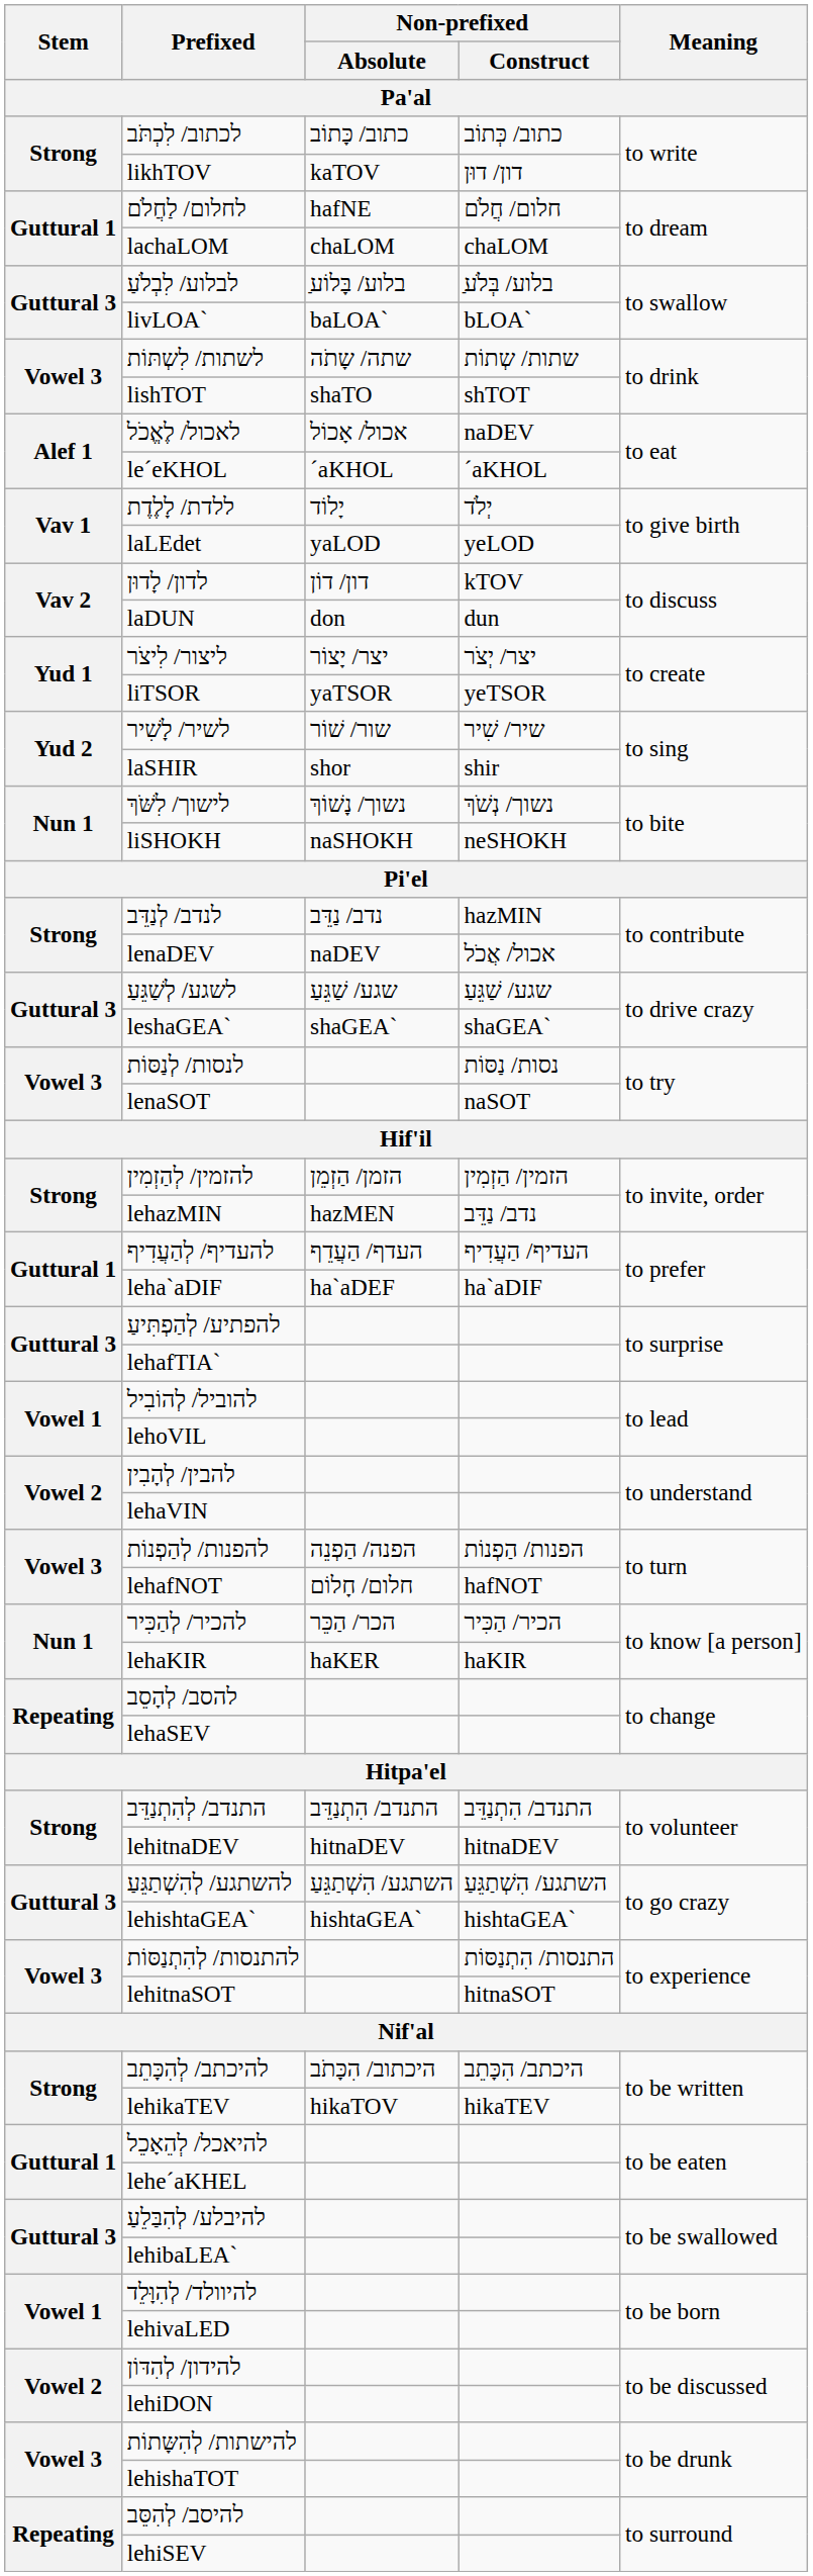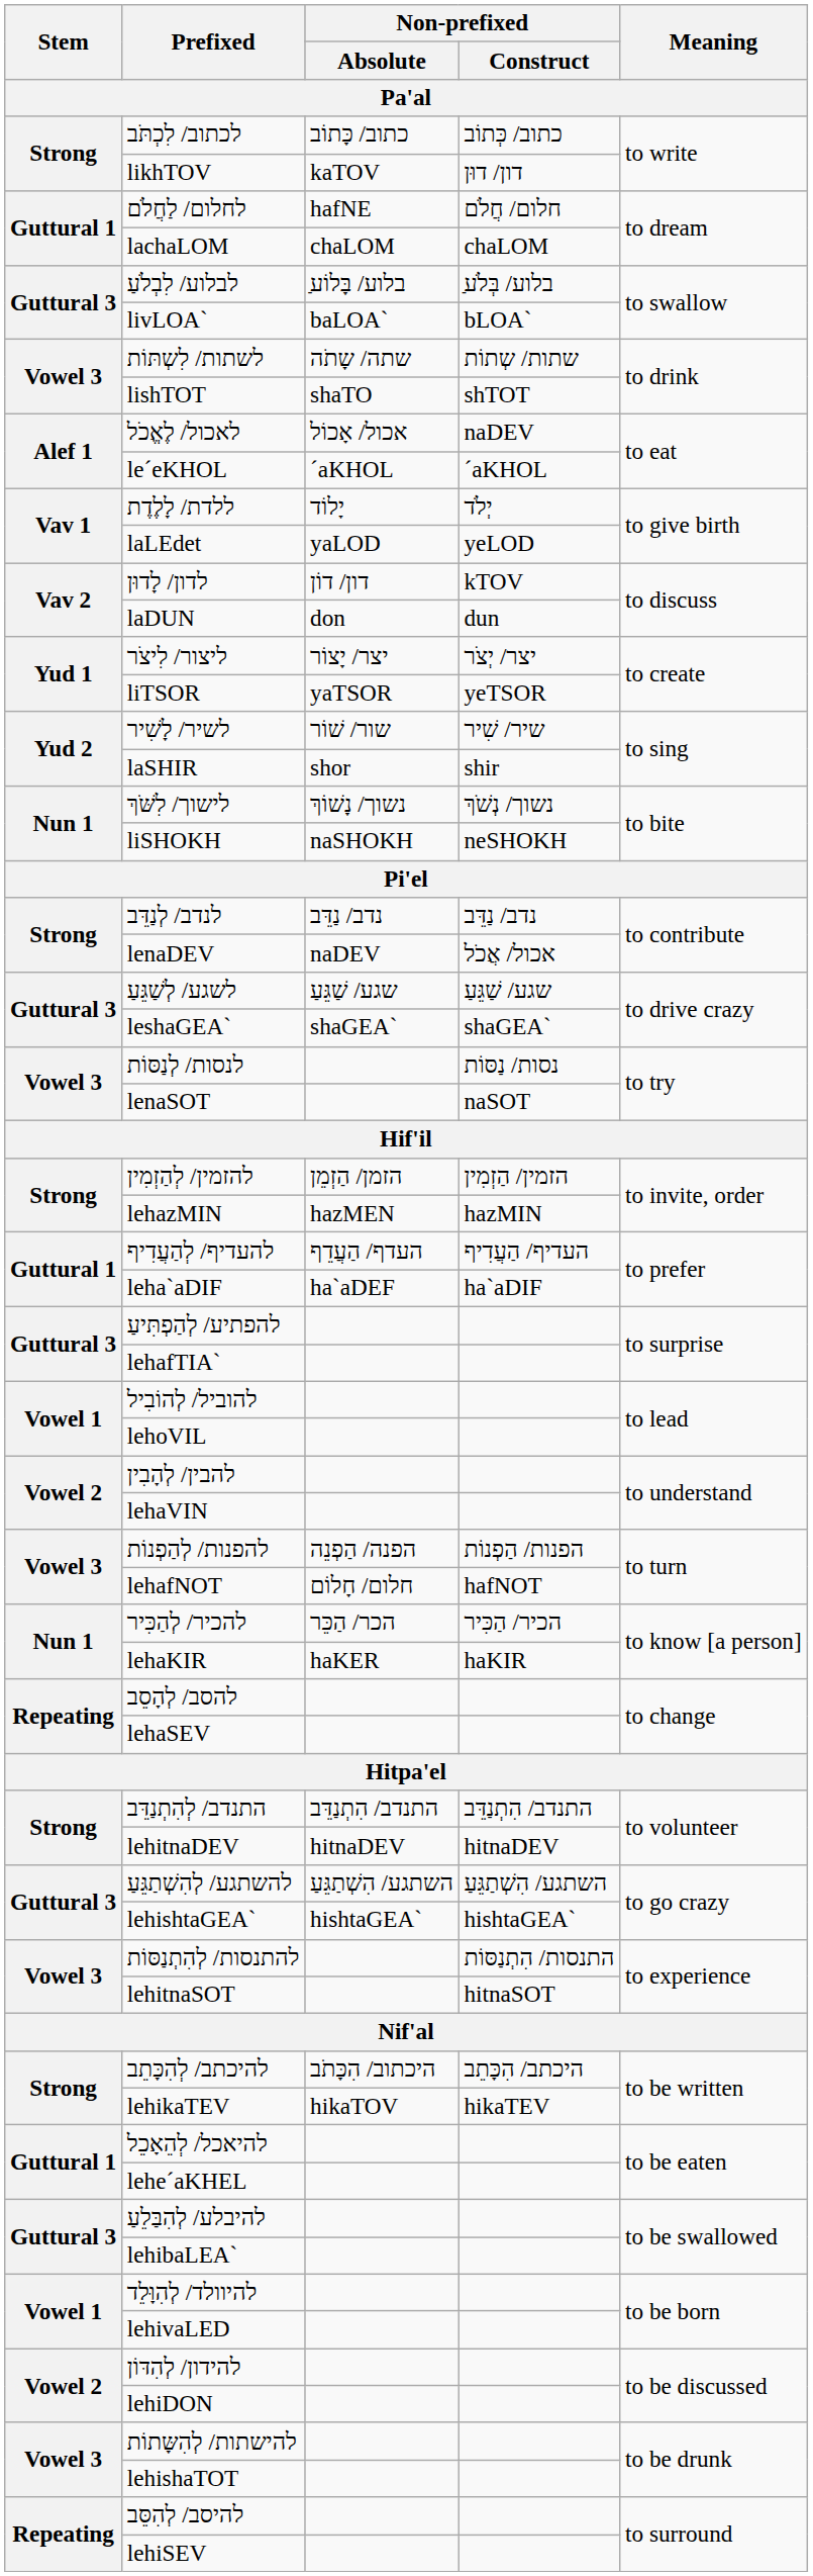 <table class="wikitable mw-collapsible mw-collapsed">
 <tr>
 <th rowspan="2">Stem</th>
 <th rowspan="2">Prefixed</th>
 <th colspan="2">Non-prefixed</th>
 <th rowspan="2">Meaning</th>
 </tr>
 <tr>
 <th>Absolute</th>
 <th>Construct</th>
 </tr>
 <tr>
 <th colspan="5">Pa'al</th>
 </tr>
 <tr>
 <th rowspan="2">Strong</th>
 <td>לכתוב/ לִכְתֹּב</td>
 <td>כתוב/ כָּתוֹב</td>
 <td>כתוב/ כְּתוֹב</td>
 <td rowspan="2">to write</td>
 </tr>
 <tr>
 <td>likhTOV</td>
 <td>kaTOV</td>
 <td>דון/ דוּן</td>
 </tr>
 <tr>
 <th rowspan="2">Guttural 1</th>
 <td>לחלום/ לַחֲלֹם</td>
 <td>hafNE</td>
 <td>חלום/ חֲלֹם</td>
 <td rowspan="2">to dream</td>
 </tr>
 <tr>
 <td>lachaLOM</td>
 <td>chaLOM</td>
 <td>chaLOM</td>
 </tr>
 <tr>
 <th rowspan="2">Guttural 3</th>
 <td>לבלוע/ לִבְלֹעַ</td>
 <td>ַבלוע/ בָּלוֹע</td>
 <td>ַבלוע/ בְּלֹע</td>
 <td rowspan="2">to swallow</td>
 </tr>
 <tr>
 <td>livLOA`</td>
 <td>baLOA`</td>
 <td>bLOA`</td>
 </tr>
 <tr>
 <th rowspan="2">Vowel 3</th>
 <td>לשתות/ לִשְתּוֹת</td>
 <td>שתה/ שָתֹה</td>
 <td>שתות/ שְתוֹת</td>
 <td rowspan="2">to drink</td>
 </tr>
 <tr>
 <td>lishTOT</td>
 <td>shaTO</td>
 <td>shTOT</td>
 </tr>
 <tr>
 <th rowspan="2">Alef 1</th>
 <td>לאכול/ לֶאֱכֹל</td>
 <td>אכול/ אָכוֹל</td>
 <td>naDEV</td>
 <td rowspan="2">to eat</td>
 </tr>
 <tr>
 <td>le´eKHOL</td>
 <td>´aKHOL</td>
 <td>´aKHOL</td>
 </tr>
 <tr>
 <th rowspan="2">Vav 1</th>
 <td>ללדת/ לָלֶדֶת</td>
 <td>יָלוֹד</td>
 <td>יְלֹד</td>
 <td rowspan="2">to give birth</td>
 </tr>
 <tr>
 <td>laLEdet</td>
 <td>yaLOD</td>
 <td>yeLOD</td>
 </tr>
 <tr>
 <th rowspan="2">Vav 2</th>
 <td>לדון/ לָדוּן</td>
 <td>דון/ דוֹן</td>
 <td>kTOV</td>
 <td rowspan="2">to discuss</td>
 </tr>
 <tr>
 <td>laDUN</td>
 <td>don</td>
 <td>dun</td>
 </tr>
 <tr>
 <th rowspan="2">Yud 1</th>
 <td>ליצור/ לִיצֹר</td>
 <td>יצר/ יָצוֹר</td>
 <td>יצר/ יְצֹר</td>
 <td rowspan="2">to create</td>
 </tr>
 <tr>
 <td>liTSOR</td>
 <td>yaTSOR</td>
 <td>yeTSOR</td>
 </tr>
 <tr>
 <th rowspan="2">Yud 2</th>
 <td>לשיר/ לָשִׁיר</td>
 <td>שור/ שׁוֹר</td>
 <td>שיר/ שִׁיר</td>
 <td rowspan="2">to sing</td>
 </tr>
 <tr>
 <td>laSHIR</td>
 <td>shor</td>
 <td>shir</td>
 </tr>
 <tr>
 <th rowspan="2">Nun 1</th>
 <td>לישוך/ לִשֹּׁךְ</td>
 <td>נשוך/ נָשׁוֹךְ</td>
 <td>נשוך/ נְשֹׁךְ</td>
 <td rowspan="2">to bite</td>
 </tr>
 <tr>
 <td>liSHOKH</td>
 <td>naSHOKH</td>
 <td>neSHOKH</td>
 </tr>
 <tr>
 <th colspan="5">Pi'el</th>
 </tr>
 <tr>
 <th rowspan="2">Strong</th>
 <td>לנדב/ לְנַדֵּב</td>
 <td>נדב/ נַדֵּב</td>
-<td>hazMIN</td>
+<td>נדב/ נַדֵּב</td>
 <td rowspan="2">to contribute</td>
 </tr>
 <tr>
 <td>lenaDEV</td>
 <td>naDEV</td>
 <td>אכול/ אֲכֹל</td>
 </tr>
 <tr>
 <th rowspan="2">Guttural 3</th>
 <td>לשגע/ לְשַׁגֵּעַ</td>
 <td>שגע/ שַׁגֵּעַ</td>
 <td>שגע/ שַׁגֵּעַ</td>
 <td rowspan="2">to drive crazy</td>
 </tr>
 <tr>
 <td>leshaGEA`</td>
 <td>shaGEA`</td>
 <td>shaGEA`</td>
 </tr>
 <tr>
 <th rowspan="2">Vowel 3</th>
 <td>לנסות/ לְנַסּוֹת</td>
 <td></td>
 <td>נסות/ נַסּוֹת</td>
 <td rowspan="2">to try</td>
 </tr>
 <tr>
 <td>lenaSOT</td>
 <td></td>
 <td>naSOT</td>
 </tr>
 <tr>
 <th colspan="5">Hif'il</th>
 </tr>
 <tr>
 <th rowspan="2">Strong</th>
 <td>להזמין/ לְהַזְמִין</td>
 <td>הזמן/ הַזְמֵן</td>
 <td>הזמין/ הַזְמִין</td>
 <td rowspan="2">to invite, order</td>
 </tr>
 <tr>
 <td>lehazMIN</td>
 <td>hazMEN</td>
-<td>נדב/ נַדֵּב</td>
+<td>hazMIN</td>
 </tr>
 <tr>
 <th rowspan="2">Guttural 1</th>
 <td>להעדיף/ לְהַעֲדִיף</td>
 <td>העדף/ הַעֲדֵף</td>
 <td>העדיף/ הַעֲדִיף</td>
 <td rowspan="2">to prefer</td>
 </tr>
 <tr>
 <td>leha`aDIF</td>
 <td>ha`aDEF</td>
 <td>ha`aDIF</td>
 </tr>
 <tr>
 <th rowspan="2">Guttural 3</th>
 <td>להפתיע/ לְהַפְתִּיעַ</td>
 <td></td>
 <td></td>
 <td rowspan="2">to surprise</td>
 </tr>
 <tr>
 <td>lehafTIA`</td>
 <td></td>
 <td></td>
 </tr>
 <tr>
 <th rowspan="2">Vowel 1</th>
 <td>להוביל/ לְהוֹבִיל</td>
 <td></td>
 <td></td>
 <td rowspan="2">to lead</td>
 </tr>
 <tr>
 <td>lehoVIL</td>
 <td></td>
 <td></td>
 </tr>
 <tr>
 <th rowspan="2">Vowel 2</th>
 <td>להבין/ לְהָבִין</td>
 <td></td>
 <td></td>
 <td rowspan="2">to understand</td>
 </tr>
 <tr>
 <td>lehaVIN</td>
 <td></td>
 <td></td>
 </tr>
 <tr>
 <th rowspan="2">Vowel 3</th>
 <td>להפנות/ לְהַפְנוֹת</td>
 <td>הפנה/ הַפְנֵה</td>
 <td>הפנות/ הַפְנוֹת</td>
 <td rowspan="2">to turn</td>
 </tr>
 <tr>
 <td>lehafNOT</td>
 <td>חלום/ חָלוֹם</td>
 <td>hafNOT</td>
 </tr>
 <tr>
 <th rowspan="2">Nun 1</th>
 <td>להכיר/ לְהַכִּיר</td>
 <td>הכר/ הַכֵּר</td>
 <td>הכיר/ הַכִּיר</td>
 <td rowspan="2">to know [a person]</td>
 </tr>
 <tr>
 <td>lehaKIR</td>
 <td>haKER</td>
 <td>haKIR</td>
 </tr>
 <tr>
 <th rowspan="2">Repeating</th>
 <td>להסב/ לְהָסֵב</td>
 <td></td>
 <td></td>
 <td rowspan="2">to change</td>
 </tr>
 <tr>
 <td>lehaSEV</td>
 <td></td>
 <td></td>
 </tr>
 <tr>
 <th colspan="5">Hitpa'el</th>
 </tr>
 <tr>
 <th rowspan="2">Strong</th>
 <td>התנדב/ לְהִתְנַדֵּב</td>
 <td>התנדב/ הִתְנַדֵּב</td>
 <td>התנדב/ הִתְנַדֵּב</td>
 <td rowspan="2">to volunteer</td>
 </tr>
 <tr>
 <td>lehitnaDEV</td>
 <td>hitnaDEV</td>
 <td>hitnaDEV</td>
 </tr>
 <tr>
 <th rowspan="2">Guttural 3</th>
 <td>להשתגע/ לְהִשְׁתַגֵּעַ</td>
 <td>השתגע/ הִשְׁתַגֵּעַ</td>
 <td>השתגע/ הִשְׁתַגֵּעַ</td>
 <td rowspan="2">to go crazy</td>
 </tr>
 <tr>
 <td>lehishtaGEA`</td>
 <td>hishtaGEA`</td>
 <td>hishtaGEA`</td>
 </tr>
 <tr>
 <th rowspan="2">Vowel 3</th>
 <td>להתנסות/ לְהִתְנַסּוֹת</td>
 <td></td>
 <td>התנסות/ הִתְנַסּוֹת</td>
 <td rowspan="2">to experience</td>
 </tr>
 <tr>
 <td>lehitnaSOT</td>
 <td></td>
 <td>hitnaSOT</td>
 </tr>
 <tr>
 <th colspan="5">Nif'al</th>
 </tr>
 <tr>
 <th rowspan="2">Strong</th>
 <td>להיכתב/ לְהִכָּתֵב</td>
 <td>היכתוב/ הִכָּתֹב</td>
 <td>היכתב/ הִכָּתֵב</td>
 <td rowspan="2">to be written</td>
 </tr>
 <tr>
 <td>lehikaTEV</td>
 <td>hikaTOV</td>
 <td>hikaTEV</td>
 </tr>
 <tr>
 <th rowspan="2">Guttural 1</th>
 <td>להיאכל/ לְהֵאָכֵל</td>
 <td></td>
 <td></td>
 <td rowspan="2">to be eaten</td>
 </tr>
 <tr>
 <td>lehe´aKHEL</td>
 <td></td>
 <td></td>
 </tr>
 <tr>
 <th rowspan="2">Guttural 3</th>
 <td>להיבלע/ לְהִבַּלֵעַ</td>
 <td></td>
 <td></td>
 <td rowspan="2">to be swallowed</td>
 </tr>
 <tr>
 <td>lehibaLEA`</td>
 <td></td>
 <td></td>
 </tr>
 <tr>
 <th rowspan="2">Vowel 1</th>
 <td>להיוולד/ לְהִוָּלֵד</td>
 <td></td>
 <td></td>
 <td rowspan="2">to be born</td>
 </tr>
 <tr>
 <td>lehivaLED</td>
 <td></td>
 <td></td>
 </tr>
 <tr>
 <th rowspan="2">Vowel 2</th>
 <td>להידון/ לְהִדּוֹן</td>
 <td></td>
 <td></td>
 <td rowspan="2">to be discussed</td>
 </tr>
 <tr>
 <td>lehiDON</td>
 <td></td>
 <td></td>
 </tr>
 <tr>
 <th rowspan="2">Vowel 3</th>
 <td>להישתות/ לְהִשָּתוֹת</td>
 <td></td>
 <td></td>
 <td rowspan="2">to be drunk</td>
 </tr>
 <tr>
 <td>lehishaTOT</td>
 <td></td>
 <td></td>
 </tr>
 <tr>
 <th rowspan="2">Repeating</th>
 <td>להיסב/ לְהִסֵּב</td>
 <td></td>
 <td></td>
 <td rowspan="2">to surround</td>
 </tr>
 <tr>
 <td>lehiSEV</td>
 <td></td>
 <td></td>
 </tr>
 </table>
